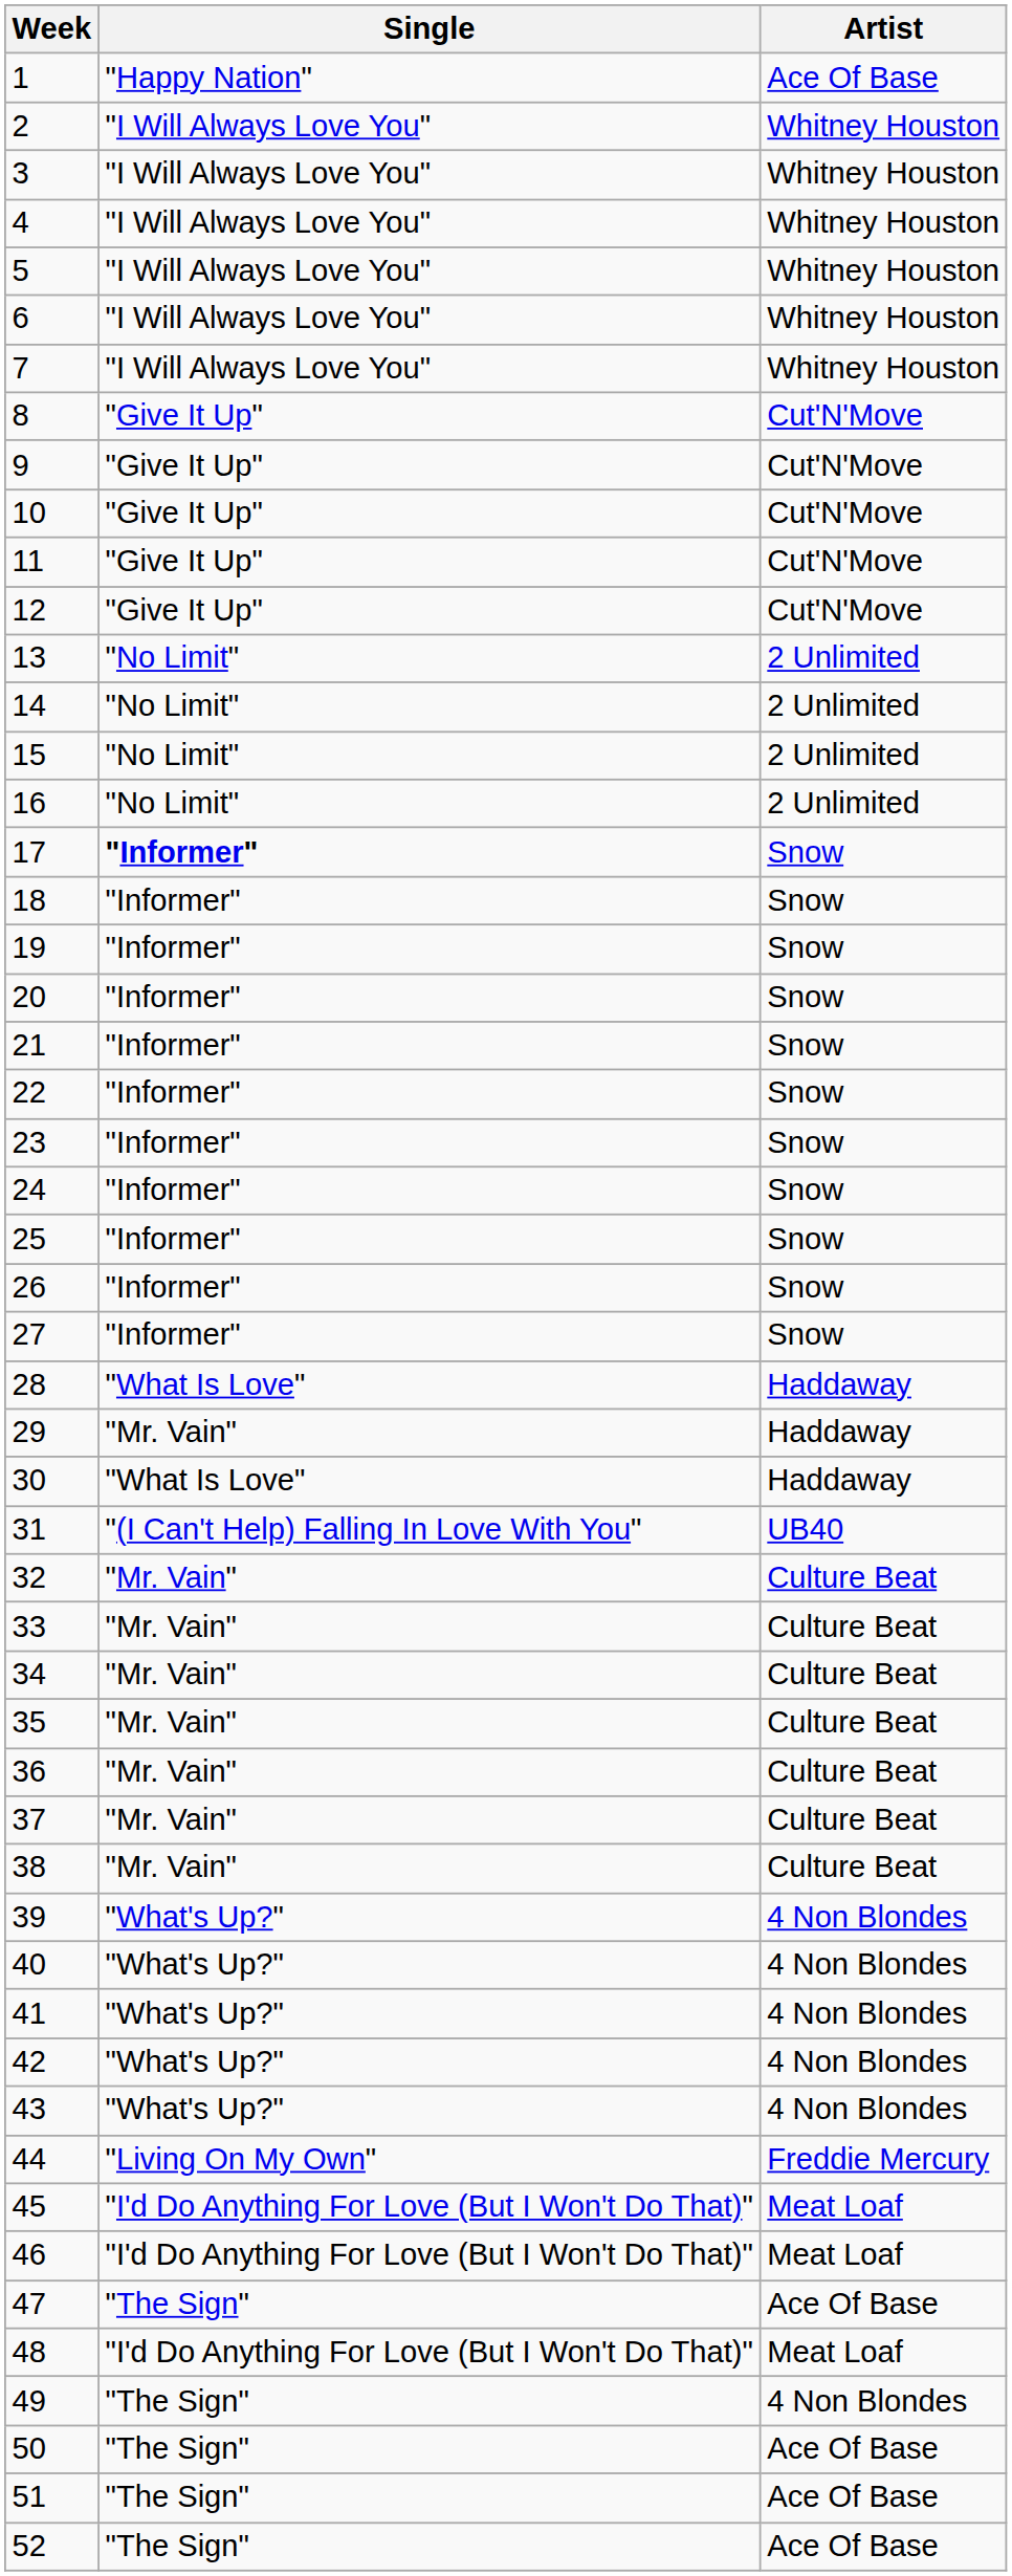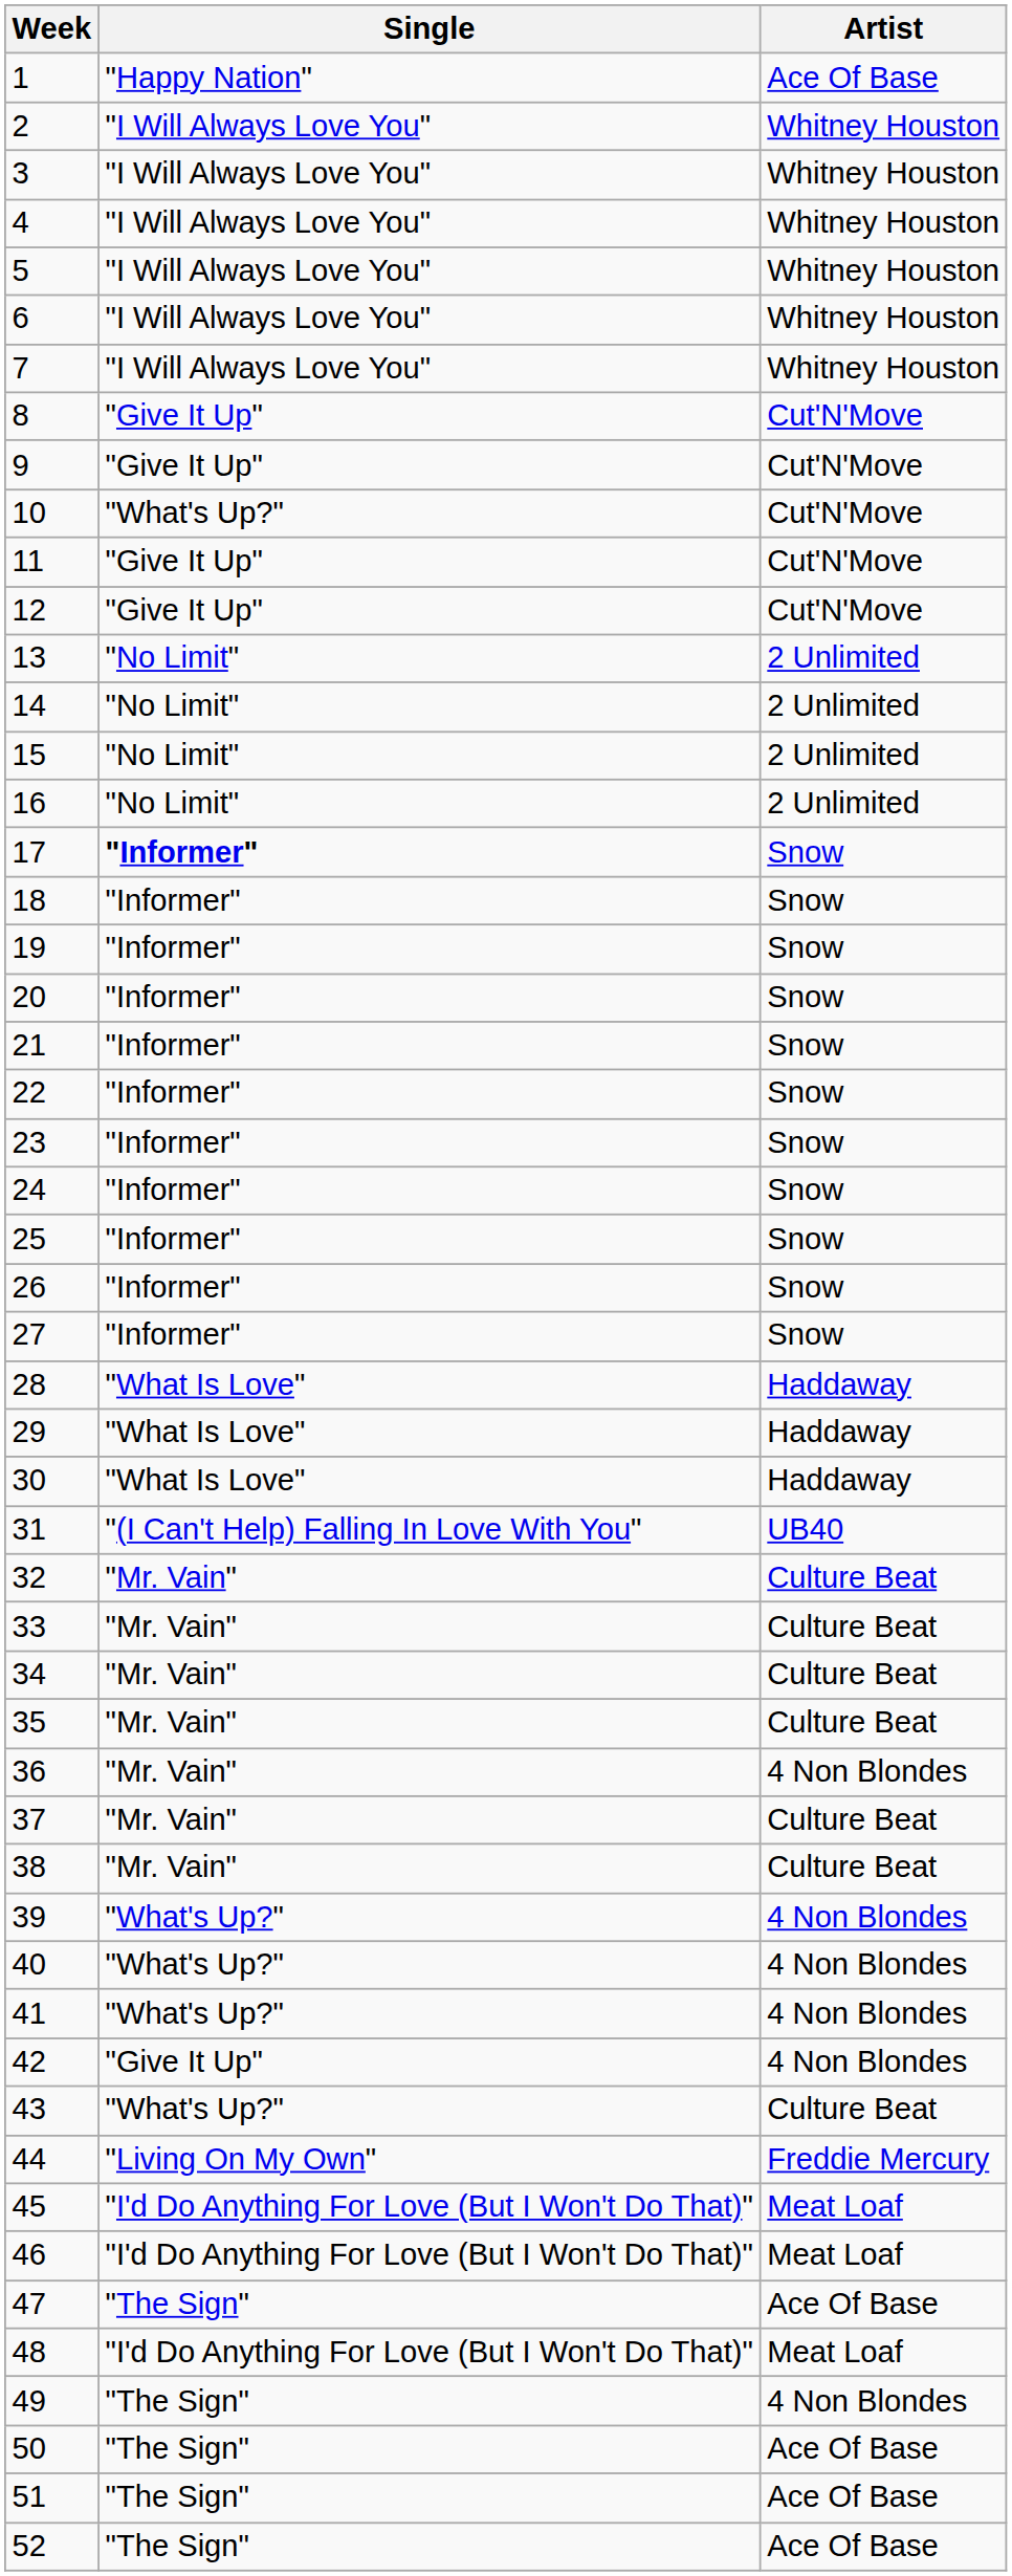 <table class="wikitable plainrowheaders">
 <tr>
 <th>Week</th>
 <th>Single</th>
 <th>Artist</th>
 </tr>
 <tr>
 <td>1</td>
 <td>"<a href='#'>Happy Nation</a>"</td>
 <td><a href='#'>Ace Of Base</a></td>
 </tr>
 <tr>
 <td>2</td>
 <td>"<a href='#'>I Will Always Love You</a>"</td>
 <td><a href='#'>Whitney Houston</a></td>
 </tr>
 <tr>
 <td>3</td>
 <td>"I Will Always Love You"</td>
 <td>Whitney Houston</td>
 </tr>
 <tr>
 <td>4</td>
 <td>"I Will Always Love You"</td>
 <td>Whitney Houston</td>
 </tr>
 <tr>
 <td>5</td>
 <td>"I Will Always Love You"</td>
 <td>Whitney Houston</td>
 </tr>
 <tr>
 <td>6</td>
 <td>"I Will Always Love You"</td>
 <td>Whitney Houston</td>
 </tr>
 <tr>
 <td>7</td>
 <td>"I Will Always Love You"</td>
 <td>Whitney Houston</td>
 </tr>
 <tr>
 <td>8</td>
 <td>"<a href='#'>Give It Up</a>"</td>
 <td><a href='#'>Cut'N'Move</a></td>
 </tr>
 <tr>
 <td>9</td>
 <td>"Give It Up"</td>
 <td>Cut'N'Move</td>
 </tr>
 <tr>
 <td>10</td>
-<td>"Give It Up"</td>
+<td>"What's Up?"</td>
 <td>Cut'N'Move</td>
 </tr>
 <tr>
 <td>11</td>
 <td>"Give It Up"</td>
 <td>Cut'N'Move</td>
 </tr>
 <tr>
 <td>12</td>
 <td>"Give It Up"</td>
 <td>Cut'N'Move</td>
 </tr>
 <tr>
 <td>13</td>
 <td>"<a href='#'>No Limit</a>"</td>
 <td><a href='#'>2 Unlimited</a></td>
 </tr>
 <tr>
 <td>14</td>
 <td>"No Limit"</td>
 <td>2 Unlimited</td>
 </tr>
 <tr>
 <td>15</td>
 <td>"No Limit"</td>
 <td>2 Unlimited</td>
 </tr>
 <tr>
 <td>16</td>
 <td>"No Limit"</td>
 <td>2 Unlimited</td>
 </tr>
 <tr>
 <td>17</td>
 <td><strong>"<a href='#'>Informer</a>"</strong></td>
 <td><a href='#'>Snow</a></td>
 </tr>
 <tr>
 <td>18</td>
 <td>"Informer"</td>
 <td>Snow</td>
 </tr>
 <tr>
 <td>19</td>
 <td>"Informer"</td>
 <td>Snow</td>
 </tr>
 <tr>
 <td>20</td>
 <td>"Informer"</td>
 <td>Snow</td>
 </tr>
 <tr>
 <td>21</td>
 <td>"Informer"</td>
 <td>Snow</td>
 </tr>
 <tr>
 <td>22</td>
 <td>"Informer"</td>
 <td>Snow</td>
 </tr>
 <tr>
 <td>23</td>
 <td>"Informer"</td>
 <td>Snow</td>
 </tr>
 <tr>
 <td>24</td>
 <td>"Informer"</td>
 <td>Snow</td>
 </tr>
 <tr>
 <td>25</td>
 <td>"Informer"</td>
 <td>Snow</td>
 </tr>
 <tr>
 <td>26</td>
 <td>"Informer"</td>
 <td>Snow</td>
 </tr>
 <tr>
 <td>27</td>
 <td>"Informer"</td>
 <td>Snow</td>
 </tr>
 <tr>
 <td>28</td>
 <td>"<a href='#'>What Is Love</a>"</td>
 <td><a href='#'>Haddaway</a></td>
 </tr>
 <tr>
 <td>29</td>
-<td>"Mr. Vain"</td>
+<td>"What Is Love"</td>
 <td>Haddaway</td>
 </tr>
 <tr>
 <td>30</td>
 <td>"What Is Love"</td>
 <td>Haddaway</td>
 </tr>
 <tr>
 <td>31</td>
 <td>"<a href='#'>(I Can't Help) Falling In Love With You</a>"</td>
 <td><a href='#'>UB40</a></td>
 </tr>
 <tr>
 <td>32</td>
 <td>"<a href='#'>Mr. Vain</a>"</td>
 <td><a href='#'>Culture Beat</a></td>
 </tr>
 <tr>
 <td>33</td>
 <td>"Mr. Vain"</td>
 <td>Culture Beat</td>
 </tr>
 <tr>
 <td>34</td>
 <td>"Mr. Vain"</td>
 <td>Culture Beat</td>
 </tr>
 <tr>
 <td>35</td>
 <td>"Mr. Vain"</td>
 <td>Culture Beat</td>
 </tr>
 <tr>
 <td>36</td>
 <td>"Mr. Vain"</td>
-<td>Culture Beat</td>
+<td>4 Non Blondes</td>
 </tr>
 <tr>
 <td>37</td>
 <td>"Mr. Vain"</td>
 <td>Culture Beat</td>
 </tr>
 <tr>
 <td>38</td>
 <td>"Mr. Vain"</td>
 <td>Culture Beat</td>
 </tr>
 <tr>
 <td>39</td>
 <td>"<a href='#'>What's Up?</a>"</td>
 <td><a href='#'>4 Non Blondes</a></td>
 </tr>
 <tr>
 <td>40</td>
 <td>"What's Up?"</td>
 <td>4 Non Blondes</td>
 </tr>
 <tr>
 <td>41</td>
 <td>"What's Up?"</td>
 <td>4 Non Blondes</td>
 </tr>
 <tr>
 <td>42</td>
-<td>"What's Up?"</td>
+<td>"Give It Up"</td>
 <td>4 Non Blondes</td>
 </tr>
 <tr>
 <td>43</td>
 <td>"What's Up?"</td>
-<td>4 Non Blondes</td>
+<td>Culture Beat</td>
 </tr>
 <tr>
 <td>44</td>
 <td>"<a href='#'>Living On My Own</a>"</td>
 <td><a href='#'>Freddie Mercury</a></td>
 </tr>
 <tr>
 <td>45</td>
 <td>"<a href='#'>I'd Do Anything For Love (But I Won't Do That)</a>"</td>
 <td><a href='#'>Meat Loaf</a></td>
 </tr>
 <tr>
 <td>46</td>
 <td>"I'd Do Anything For Love (But I Won't Do That)"</td>
 <td>Meat Loaf</td>
 </tr>
 <tr>
 <td>47</td>
 <td>"<a href='#'>The Sign</a>"</td>
 <td>Ace Of Base</td>
 </tr>
 <tr>
 <td>48</td>
 <td>"I'd Do Anything For Love (But I Won't Do That)"</td>
 <td>Meat Loaf</td>
 </tr>
 <tr>
 <td>49</td>
 <td>"The Sign"</td>
 <td>4 Non Blondes</td>
 </tr>
 <tr>
 <td>50</td>
 <td>"The Sign"</td>
 <td>Ace Of Base</td>
 </tr>
 <tr>
 <td>51</td>
 <td>"The Sign"</td>
 <td>Ace Of Base</td>
 </tr>
 <tr>
 <td>52</td>
 <td>"The Sign"</td>
 <td>Ace Of Base</td>
 </tr>
 </table>
